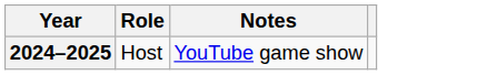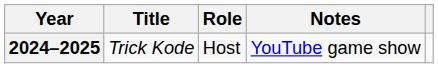 <table class="wikitable plainrowheaders">
 <tr>
 <th scope="col">Year</th>
+<th scope="col">Title</th>
 <th scope="col">Role</th>
 <th scope="col">Notes</th>
 <th scope="col"></th>
 </tr>
 <tr>
 <th scope="row">2024–2025</th>
+<td><em>Trick Kode</em></td>
 <td>Host</td>
 <td><a href='#'>YouTube</a> game show</td>
 <td style="text-align:center"></td>
 </tr>
 </table>
